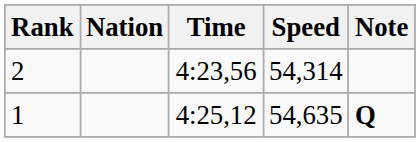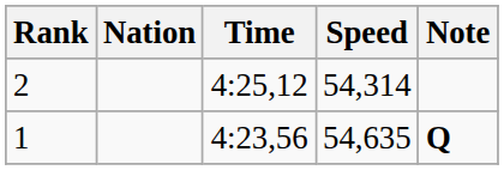 <table class="wikitable" style="font-size:95%;">
 <tr>
 <th>Rank</th>
 <th>Nation</th>
 <th>Time</th>
 <th>Speed</th>
 <th>Note</th>
 </tr>
 <tr>
 <td>2</td>
 <td></td>
-<td>4:23,56</td>
+<td>4:25,12</td>
 <td>54,314</td>
 <td></td>
 </tr>
 <tr>
 <td>1</td>
 <td></td>
-<td>4:25,12</td>
+<td>4:23,56</td>
 <td>54,635</td>
 <td><strong>Q</strong></td>
 </tr>
 </table>
